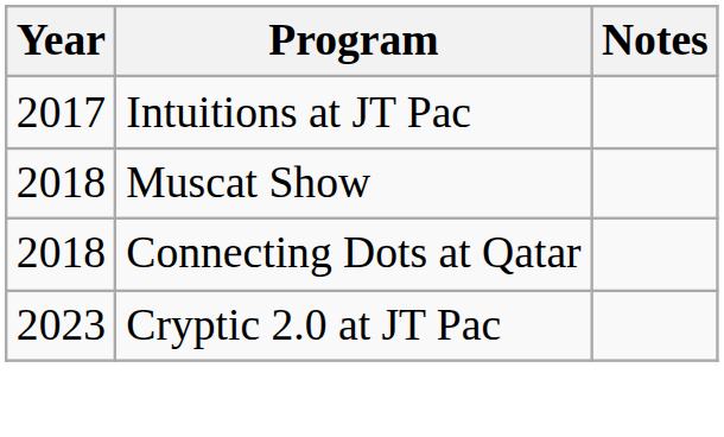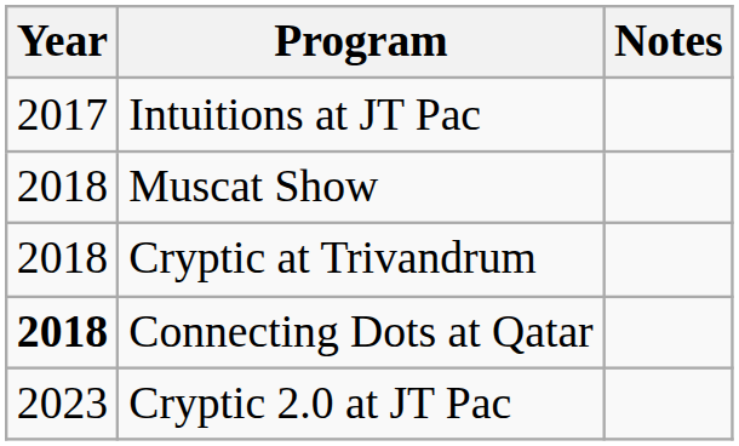 <table class="wikitable sortable">
 <tr>
 <th>Year</th>
 <th>Program</th>
 <th>Notes</th>
 </tr>
 <tr>
 <td>2017</td>
 <td>Intuitions at JT Pac</td>
 <td></td>
 </tr>
 <tr>
 <td>2018</td>
 <td>Muscat Show</td>
 <td></td>
 </tr>
 <tr>
 <td>2018</td>
+<td>Cryptic at Trivandrum</td>
+<td></td>
+</tr>
+<tr>
+<td><strong>2018</strong></td>
 <td>Connecting Dots at Qatar</td>
 <td></td>
 </tr>
 <tr>
 <td>2023</td>
 <td>Cryptic 2.0 at JT Pac</td>
 <td></td>
 </tr>
 </table>
